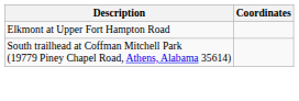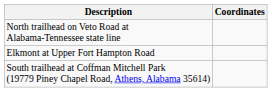 <table class="wikitable">
 <tr>
 <th>Description</th>
 <th>Coordinates</th>
+</tr>
+<tr>
+<td>North trailhead on Veto Road at <br>Alabama-Tennessee state line</td>
+<td></td>
 </tr>
 <tr>
 <td>Elkmont at Upper Fort Hampton Road</td>
 <td></td>
 </tr>
 <tr>
 <td>South trailhead at Coffman Mitchell Park<br> (19779 Piney Chapel Road, <a href='#'>Athens, Alabama</a> 35614)</td>
 <td></td>
 </tr>
 </table>
